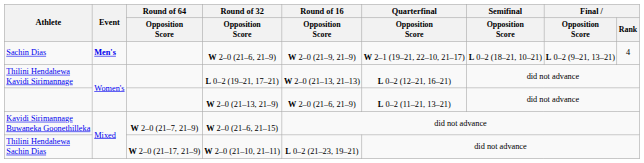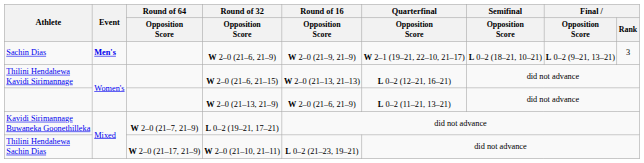 <table class=wikitable style="font-size:85%">
 <tr>
 <th rowspan=2>Athlete</th>
 <th rowspan=2>Event</th>
 <th>Round of 64</th>
 <th>Round of 32</th>
 <th>Round of 16</th>
 <th>Quarterfinal</th>
 <th>Semifinal</th>
 <th colspan=2>Final / </th>
 </tr>
 <tr style="font-size:95%">
 <th>Opposition<br>Score</th>
 <th>Opposition<br>Score</th>
 <th>Opposition<br>Score</th>
 <th>Opposition<br>Score</th>
 <th>Opposition<br>Score</th>
 <th>Opposition<br>Score</th>
 <th>Rank</th>
 </tr>
 <tr align=center>
 <td align=left><a href='#'>Sachin Dias</a><br></td>
 <td align=left><strong><a href='#'>Men's</a></strong></td>
 <td></td>
 <td><br><strong>W</strong> 2–0 (21–6, 21–9)</td>
 <td><br><strong>W</strong> 2–0 (21–9, 21–9)</td>
 <td><br><strong>W</strong> 2–1 (19–21, 22–10, 21–17)</td>
 <td><br><strong>L</strong> 0–2 (18–21, 10–21)</td>
 <td><br><strong>L</strong> 0–2 (9–21, 13–21)</td>
-<td>4</td>
+<td>3</td>
 </tr>
 <tr align=center>
 <td align=left><a href='#'>Thilini Hendahewa</a><br><a href='#'>Kavidi Sirimannage</a></td>
 <td align=left rowspan=2><a href='#'>Women's</a></td>
 <td></td>
-<td><br><strong>L</strong> 0–2 (19–21, 17–21)</td>
+<td><br><strong>W</strong> 2–0 (21–6, 21–15)</td>
 <td><br><strong>W</strong> 2–0 (21–13, 21–13)</td>
 <td><br><strong>L</strong> 0–2 (12–21, 16–21)</td>
 <td colspan=3>did not advance</td>
 </tr>
 <tr align=center>
 <td align=left><br></td>
 <td></td>
 <td><br><strong>W</strong> 2–0 (21–13, 21–9)</td>
 <td><br><strong>W</strong> 2–0 (21–6, 21–9)</td>
 <td><br><strong>L</strong> 0–2 (11–21, 13–21)</td>
 <td colspan=3>did not advance</td>
 </tr>
 <tr align=center>
 <td align=left><a href='#'>Kavidi Sirimannage</a><br><a href='#'>Buwaneka Goonethilleka</a></td>
 <td align=left rowspan=2><a href='#'>Mixed</a></td>
 <td><br> <strong>W</strong> 2–0 (21–7, 21–9)</td>
-<td><br><strong>W</strong> 2–0 (21–6, 21–15)</td>
+<td><br><strong>L</strong> 0–2 (19–21, 17–21)</td>
 <td colspan=5>did not advance</td>
 </tr>
 <tr align=center>
 <td align=left><a href='#'>Thilini Hendahewa</a><br><a href='#'>Sachin Dias</a></td>
 <td><br><strong>W</strong> 2–0 (21–17, 21–9)</td>
 <td><br><strong>W</strong> 2–0 (21–10, 21–11)</td>
 <td><br><strong>L</strong> 0–2 (21–23, 19–21)</td>
 <td colspan=4>did not advance</td>
 </tr>
 </table>
